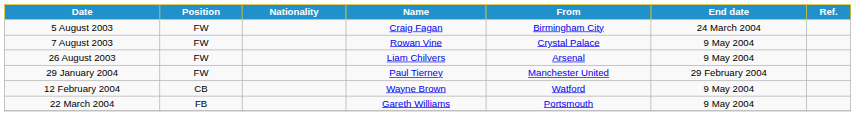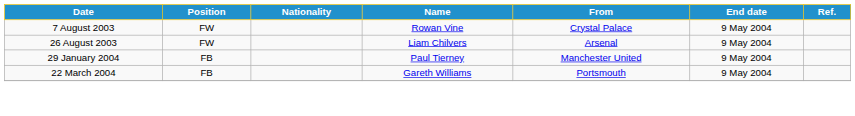 <table class="wikitable" style="text-align:center; font-size:90%; width:100%;">
 <tr>
 <th style="background:#2191CC; color:white; border:1px solid #F7C408; text-align:center;">Date</th>
 <th style="background:#2191CC; color:white; border:1px solid #F7C408; text-align:center;">Position</th>
 <th style="background:#2191CC; color:white; border:1px solid #F7C408; text-align:center;">Nationality</th>
 <th style="background:#2191CC; color:white; border:1px solid #F7C408; text-align:center;">Name</th>
 <th style="background:#2191CC; color:white; border:1px solid #F7C408; text-align:center;">From</th>
 <th style="background:#2191CC; color:white; border:1px solid #F7C408; text-align:center;">End date</th>
 <th style="background:#2191CC; color:white; border:1px solid #F7C408; text-align:center;">Ref.</th>
-</tr>
-<tr>
-<td>5 August 2003</td>
-<td>FW</td>
-<td></td>
-<td><a href='#'>Craig Fagan</a></td>
-<td> <a href='#'>Birmingham City</a></td>
-<td>24 March 2004</td>
-<td></td>
 </tr>
 <tr>
 <td>7 August 2003</td>
 <td>FW</td>
 <td></td>
 <td><a href='#'>Rowan Vine</a></td>
 <td> <a href='#'>Crystal Palace</a></td>
 <td>9 May 2004</td>
 <td></td>
 </tr>
 <tr>
 <td>26 August 2003</td>
 <td>FW</td>
 <td></td>
 <td><a href='#'>Liam Chilvers</a></td>
 <td> <a href='#'>Arsenal</a></td>
 <td>9 May 2004</td>
 <td></td>
 </tr>
 <tr>
 <td>29 January 2004</td>
-<td>FW</td>
+<td>FB</td>
 <td></td>
 <td><a href='#'>Paul Tierney</a></td>
 <td> <a href='#'>Manchester United</a></td>
-<td>29 February 2004</td>
-<td></td>
-</tr>
-<tr>
-<td>12 February 2004</td>
-<td>CB</td>
-<td></td>
-<td><a href='#'>Wayne Brown</a></td>
-<td> <a href='#'>Watford</a></td>
 <td>9 May 2004</td>
 <td></td>
 </tr>
 <tr>
 <td>22 March 2004</td>
 <td>FB</td>
 <td></td>
 <td><a href='#'>Gareth Williams</a></td>
 <td> <a href='#'>Portsmouth</a></td>
 <td>9 May 2004</td>
 <td></td>
 </tr>
 <tr>
 </tr>
 </table>
